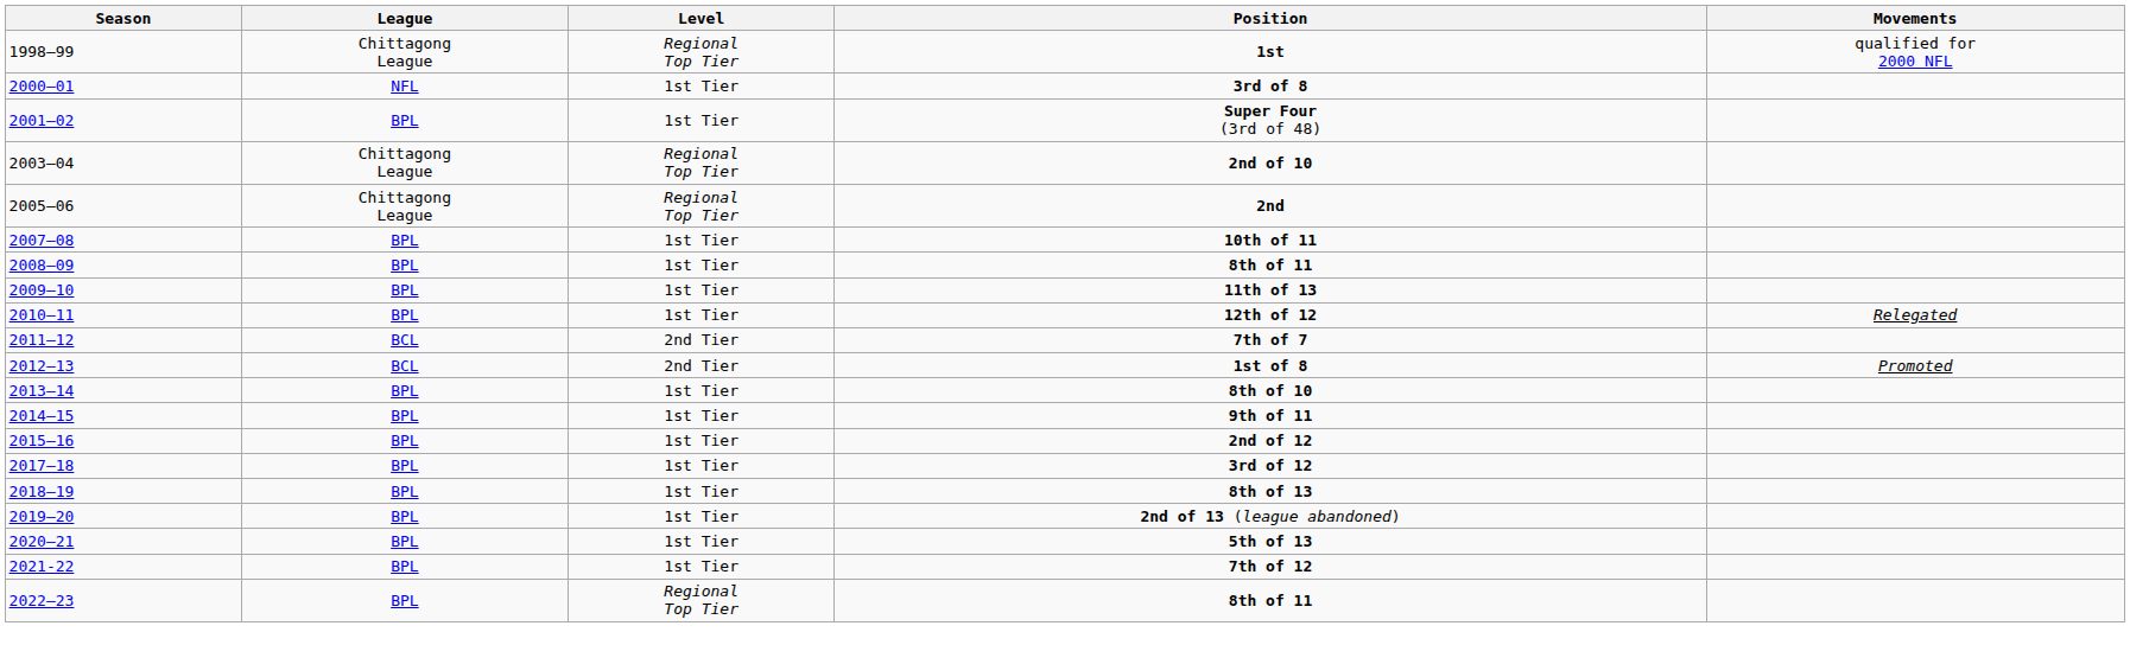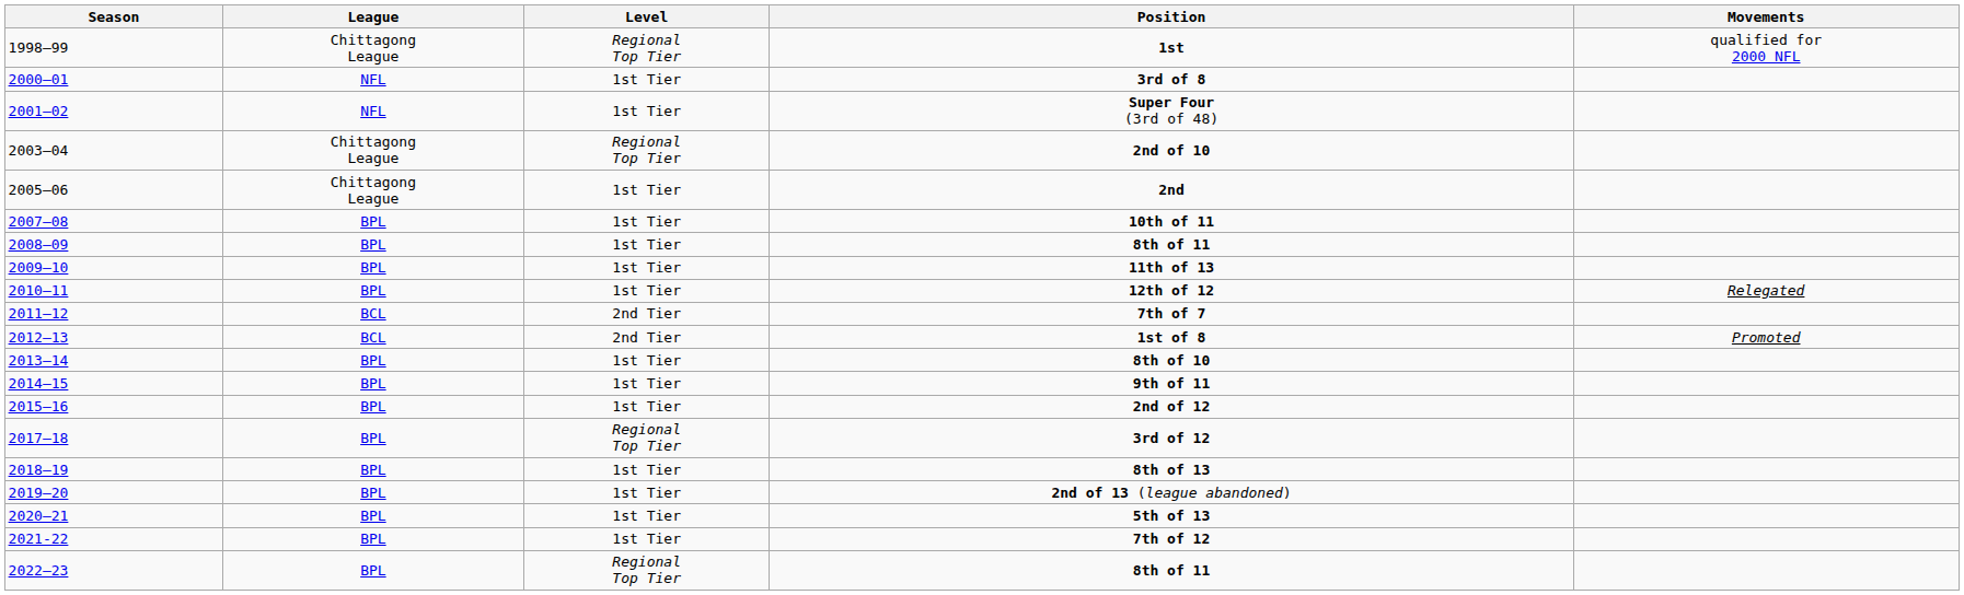 <table class="wikitable" style="text-align:center;width:90%">
 <tr>
 <th>Season</th>
 <th>League</th>
 <th>Level</th>
 <th>Position</th>
 <th>Movements</th>
 </tr>
 <tr>
 <td align="left">1998–99</td>
 <td>Chittagong<br>League</td>
 <td><em>Regional</em><br><em>Top Tier</em></td>
 <td><strong>1st</strong></td>
 <td>qualified for<br><a href='#'>2000 NFL</a></td>
 </tr>
 <tr>
 <td align="left"><a href='#'>2000–01</a></td>
 <td><a href='#'>NFL</a></td>
 <td>1st Tier</td>
 <td><strong>3rd of 8</strong></td>
 <td></td>
 </tr>
 <tr>
 <td align="left"><a href='#'>2001–02</a></td>
-<td><a href='#'>BPL</a></td>
+<td><a href='#'>NFL</a></td>
 <td>1st Tier</td>
 <td><strong>Super Four</strong><br>(3rd of 48)</td>
 <td></td>
 </tr>
 <tr>
 <td align="left">2003–04</td>
 <td>Chittagong<br>League</td>
 <td><em>Regional</em><br><em>Top Tie</em>r</td>
 <td><strong>2nd of 10</strong></td>
 <td></td>
 </tr>
 <tr>
 <td align="left">2005–06</td>
 <td>Chittagong<br>League</td>
-<td><em>Regional</em><br><em>Top Tier</em></td>
+<td>1st Tier</td>
 <td><strong>2nd</strong></td>
 <td></td>
 </tr>
 <tr>
 <td align="left"><a href='#'>2007–08</a></td>
 <td><a href='#'>BPL</a></td>
 <td>1st Tier</td>
 <td><strong>10th of 11</strong></td>
 <td></td>
 </tr>
 <tr>
 <td align="left"><a href='#'>2008–09</a></td>
 <td><a href='#'>BPL</a></td>
 <td>1st Tier</td>
 <td><strong>8th of 11</strong></td>
 <td></td>
 </tr>
 <tr>
 <td align="left"><a href='#'>2009–10</a></td>
 <td><a href='#'>BPL</a></td>
 <td>1st Tier</td>
 <td><strong>11th of 13</strong></td>
 <td></td>
 </tr>
 <tr>
 <td align="left"><a href='#'>2010–11</a></td>
 <td><a href='#'>BPL</a></td>
 <td>1st Tier</td>
 <td><strong>12th of 12</strong></td>
 <td><em><u>Relegated</u></em></td>
 </tr>
 <tr>
 <td align="left"><a href='#'>2011–12</a></td>
 <td><a href='#'>BCL</a></td>
 <td>2nd Tier</td>
 <td><strong>7th of 7</strong></td>
 <td></td>
 </tr>
 <tr>
 <td align="left"><a href='#'>2012–13</a></td>
 <td><a href='#'>BCL</a></td>
 <td>2nd Tier</td>
 <td><strong>1st of 8</strong></td>
 <td><em><u>Promoted</u></em></td>
 </tr>
 <tr>
 <td align="left"><a href='#'>2013–14</a></td>
 <td><a href='#'>BPL</a></td>
 <td>1st Tier</td>
 <td><strong>8th of 10</strong></td>
 <td></td>
 </tr>
 <tr>
 <td align="left"><a href='#'>2014–15</a></td>
 <td><a href='#'>BPL</a></td>
 <td>1st Tier</td>
 <td><strong>9th of 11</strong></td>
 <td></td>
 </tr>
 <tr>
 <td align="left"><a href='#'>2015–16</a></td>
 <td><a href='#'>BPL</a></td>
 <td>1st Tier</td>
 <td><strong>2nd of 12</strong></td>
 <td></td>
 </tr>
 <tr>
 <td align="left"><a href='#'>2017–18</a></td>
 <td><a href='#'>BPL</a></td>
-<td>1st Tier</td>
+<td><em>Regional</em><br><em>Top Tier</em></td>
 <td><strong>3rd of 12</strong></td>
 <td></td>
 </tr>
 <tr>
 <td align="left"><a href='#'>2018–19</a></td>
 <td><a href='#'>BPL</a></td>
 <td>1st Tier</td>
 <td><strong>8th of 13</strong></td>
 <td></td>
 </tr>
 <tr>
 <td align="left"><a href='#'>2019–20</a></td>
 <td><a href='#'>BPL</a></td>
 <td>1st Tier</td>
 <td><strong>2nd of 13</strong> (<em>league abandoned</em>)</td>
 <td></td>
 </tr>
 <tr>
 <td align="left"><a href='#'>2020–21</a></td>
 <td><a href='#'>BPL</a></td>
 <td>1st Tier</td>
 <td><strong>5th of 13</strong></td>
 <td></td>
 </tr>
 <tr>
 <td align="left"><a href='#'>2021-22</a></td>
 <td><a href='#'>BPL</a></td>
 <td>1st Tier</td>
 <td><strong>7th of 12</strong></td>
 <td></td>
 </tr>
 <tr>
 <td align="left"><a href='#'>2022–23</a></td>
 <td><a href='#'>BPL</a></td>
 <td><em>Regional</em><br><em>Top Tier</em></td>
 <td><strong>8th of 11</strong></td>
 <td></td>
 </tr>
 </table>
